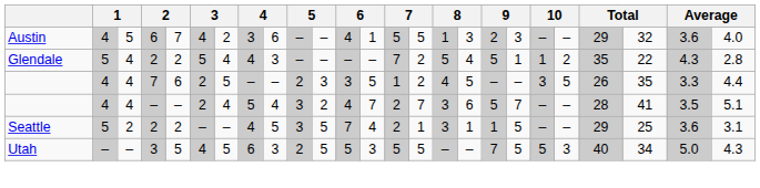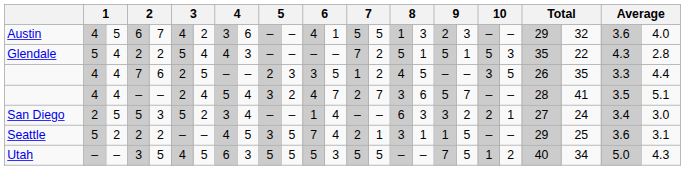 <table class="wikitable" style="text-align:center; font-size:96%;">
 <tr>
 <th></th>
 <th colspan=2 style="width:3.1em;">1</th>
 <th colspan=2 style="width:3.1em;">2</th>
 <th colspan=2 style="width:3.1em;">3</th>
 <th colspan=2 style="width:3.1em;">4</th>
 <th colspan=2 style="width:3.1em;">5</th>
 <th colspan=2 style="width:3.1em;">6</th>
 <th colspan=2 style="width:3.1em;">7</th>
 <th colspan=2 style="width:3.1em;">8</th>
 <th colspan=2 style="width:3.1em;">9</th>
 <th colspan=2 style="width:3.1em;">10</th>
 <th colspan=2 style="width:6.0em;">Total</th>
 <th colspan=2 style="width:6.0em;">Average</th>
 </tr>
 <tr>
 <td style="text-align:left; width:6.0em;"><a href='#'>Austin</a></td>
 <td style="background:#ccc;">4</td>
 <td>5</td>
 <td style="background:#ccc;">6</td>
 <td>7</td>
 <td style="background:#ccc;">4</td>
 <td>2</td>
 <td style="background:#ccc;">3</td>
 <td>6</td>
 <td style="background:#ccc;">–</td>
 <td>–</td>
 <td style="background:#ccc;">4</td>
 <td>1</td>
 <td style="background:#ccc;">5</td>
 <td>5</td>
 <td style="background:#ccc;">1</td>
 <td>3</td>
 <td style="background:#ccc;">2</td>
 <td>3</td>
 <td style="background:#ccc;">–</td>
 <td>–</td>
 <td style="background:#ccc;">29</td>
 <td>32</td>
 <td style="background:#ccc;">3.6</td>
 <td>4.0</td>
 </tr>
 <tr>
 <td align=left><a href='#'>Glendale</a></td>
 <td style="background:#ccc;">5</td>
 <td>4</td>
 <td style="background:#ccc;">2</td>
 <td>2</td>
 <td style="background:#ccc;">5</td>
 <td>4</td>
 <td style="background:#ccc;">4</td>
 <td>3</td>
 <td style="background:#ccc;">–</td>
 <td>–</td>
 <td style="background:#ccc;">–</td>
 <td>–</td>
 <td style="background:#ccc;">7</td>
 <td>2</td>
 <td style="background:#ccc;">5</td>
-<td>4</td>
+<td>1</td>
 <td style="background:#ccc;">5</td>
 <td>1</td>
-<td style="background:#ccc;">1</td>
-<td>2</td>
+<td style="background:#ccc;">5</td>
+<td>3</td>
 <td style="background:#ccc;">35</td>
 <td>22</td>
 <td style="background:#ccc;">4.3</td>
 <td>2.8</td>
 </tr>
 <tr>
 <td align=left></td>
 <td style="background:#ccc;">4</td>
 <td>4</td>
 <td style="background:#ccc;">7</td>
 <td>6</td>
 <td style="background:#ccc;">2</td>
 <td>5</td>
 <td style="background:#ccc;">–</td>
 <td>–</td>
 <td style="background:#ccc;">2</td>
 <td>3</td>
 <td style="background:#ccc;">3</td>
 <td>5</td>
 <td style="background:#ccc;">1</td>
 <td>2</td>
 <td style="background:#ccc;">4</td>
 <td>5</td>
 <td style="background:#ccc;">–</td>
 <td>–</td>
 <td style="background:#ccc;">3</td>
 <td>5</td>
 <td style="background:#ccc;">26</td>
 <td>35</td>
 <td style="background:#ccc;">3.3</td>
 <td>4.4</td>
 </tr>
 <tr>
 <td align=left></td>
 <td style="background:#ccc;">4</td>
 <td>4</td>
 <td style="background:#ccc;">–</td>
 <td>–</td>
 <td style="background:#ccc;">2</td>
 <td>4</td>
 <td style="background:#ccc;">5</td>
 <td>4</td>
 <td style="background:#ccc;">3</td>
 <td>2</td>
 <td style="background:#ccc;">4</td>
 <td>7</td>
 <td style="background:#ccc;">2</td>
 <td>7</td>
 <td style="background:#ccc;">3</td>
 <td>6</td>
 <td style="background:#ccc;">5</td>
 <td>7</td>
 <td style="background:#ccc;">–</td>
 <td>–</td>
 <td style="background:#ccc;">28</td>
 <td>41</td>
 <td style="background:#ccc;">3.5</td>
 <td>5.1</td>
 </tr>
 <tr>
+<td align=left><a href='#'>San Diego</a></td>
+<td style="background:#ccc;">2</td>
+<td>5</td>
+<td style="background:#ccc;">5</td>
+<td>3</td>
+<td style="background:#ccc;">5</td>
+<td>2</td>
+<td style="background:#ccc;">3</td>
+<td>4</td>
+<td style="background:#ccc;">–</td>
+<td>–</td>
+<td style="background:#ccc;">1</td>
+<td>4</td>
+<td style="background:#ccc;">–</td>
+<td>–</td>
+<td style="background:#ccc;">6</td>
+<td>3</td>
+<td style="background:#ccc;">3</td>
+<td>2</td>
+<td style="background:#ccc;">2</td>
+<td>1</td>
+<td style="background:#ccc;">27</td>
+<td>24</td>
+<td style="background:#ccc;">3.4</td>
+<td>3.0</td>
+</tr>
+<tr>
 <td align=left><a href='#'>Seattle</a></td>
 <td style="background:#ccc;">5</td>
 <td>2</td>
 <td style="background:#ccc;">2</td>
 <td>2</td>
 <td style="background:#ccc;">–</td>
 <td>–</td>
 <td style="background:#ccc;">4</td>
 <td>5</td>
 <td style="background:#ccc;">3</td>
 <td>5</td>
 <td style="background:#ccc;">7</td>
 <td>4</td>
 <td style="background:#ccc;">2</td>
 <td>1</td>
 <td style="background:#ccc;">3</td>
 <td>1</td>
 <td style="background:#ccc;">1</td>
 <td>5</td>
 <td style="background:#ccc;">–</td>
 <td>–</td>
 <td style="background:#ccc;">29</td>
 <td>25</td>
 <td style="background:#ccc;">3.6</td>
 <td>3.1</td>
 </tr>
 <tr>
 <td align=left><a href='#'>Utah</a></td>
 <td style="background:#ccc;">–</td>
 <td>–</td>
 <td style="background:#ccc;">3</td>
 <td>5</td>
 <td style="background:#ccc;">4</td>
 <td>5</td>
 <td style="background:#ccc;">6</td>
 <td>3</td>
-<td style="background:#ccc;">2</td>
+<td style="background:#ccc;">5</td>
 <td>5</td>
 <td style="background:#ccc;">5</td>
 <td>3</td>
 <td style="background:#ccc;">5</td>
 <td>5</td>
 <td style="background:#ccc;">–</td>
 <td>–</td>
 <td style="background:#ccc;">7</td>
 <td>5</td>
-<td style="background:#ccc;">5</td>
-<td>3</td>
+<td style="background:#ccc;">1</td>
+<td>2</td>
 <td style="background:#ccc;">40</td>
 <td>34</td>
 <td style="background:#ccc;">5.0</td>
 <td>4.3</td>
 </tr>
 </table>
